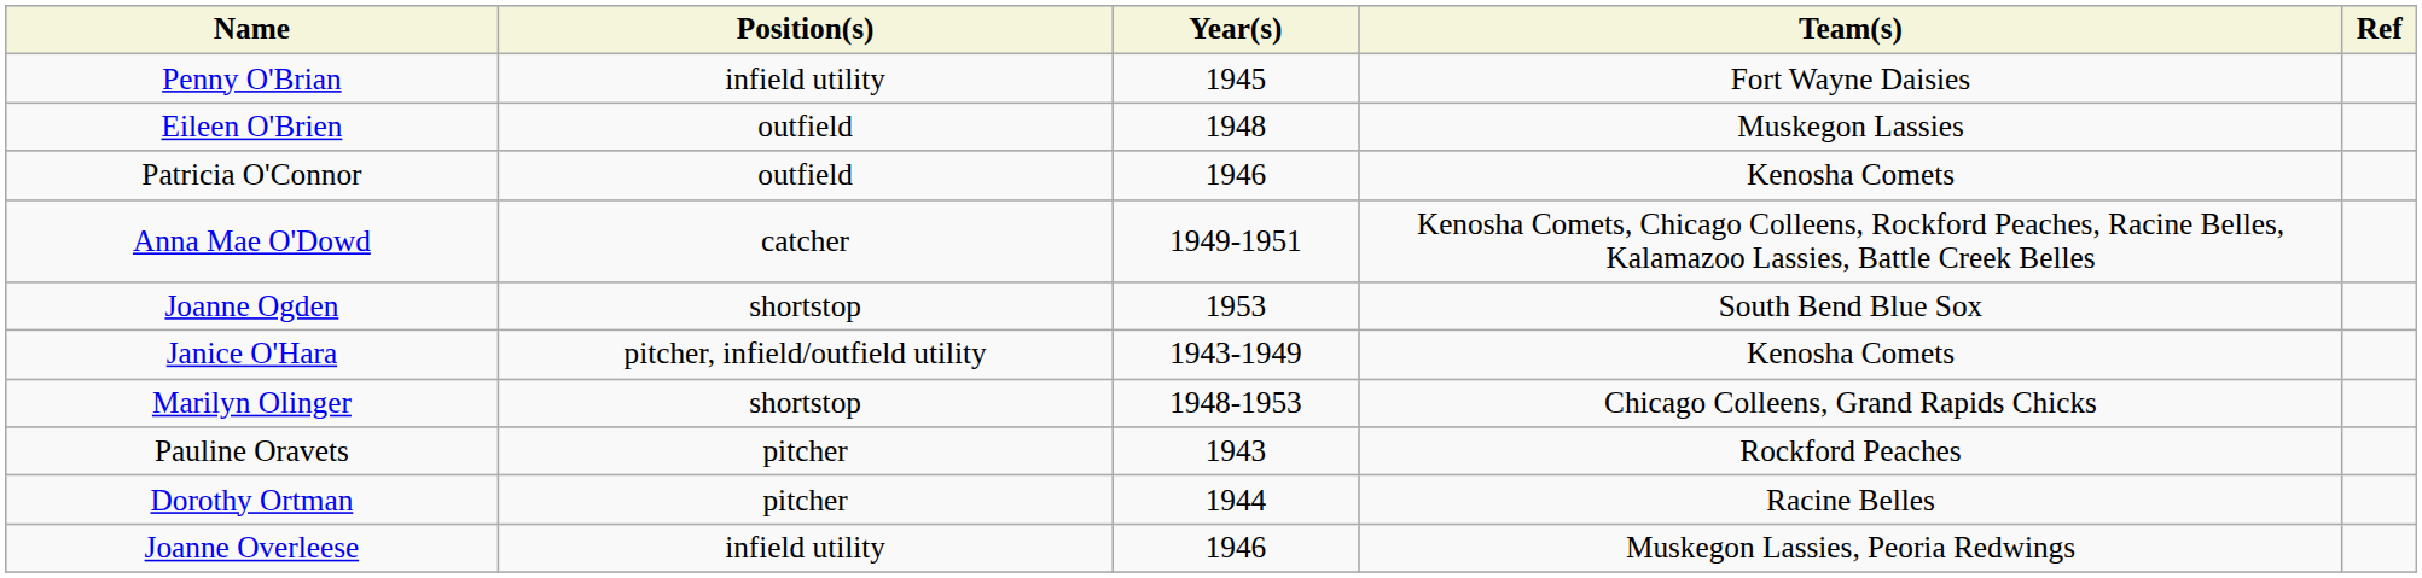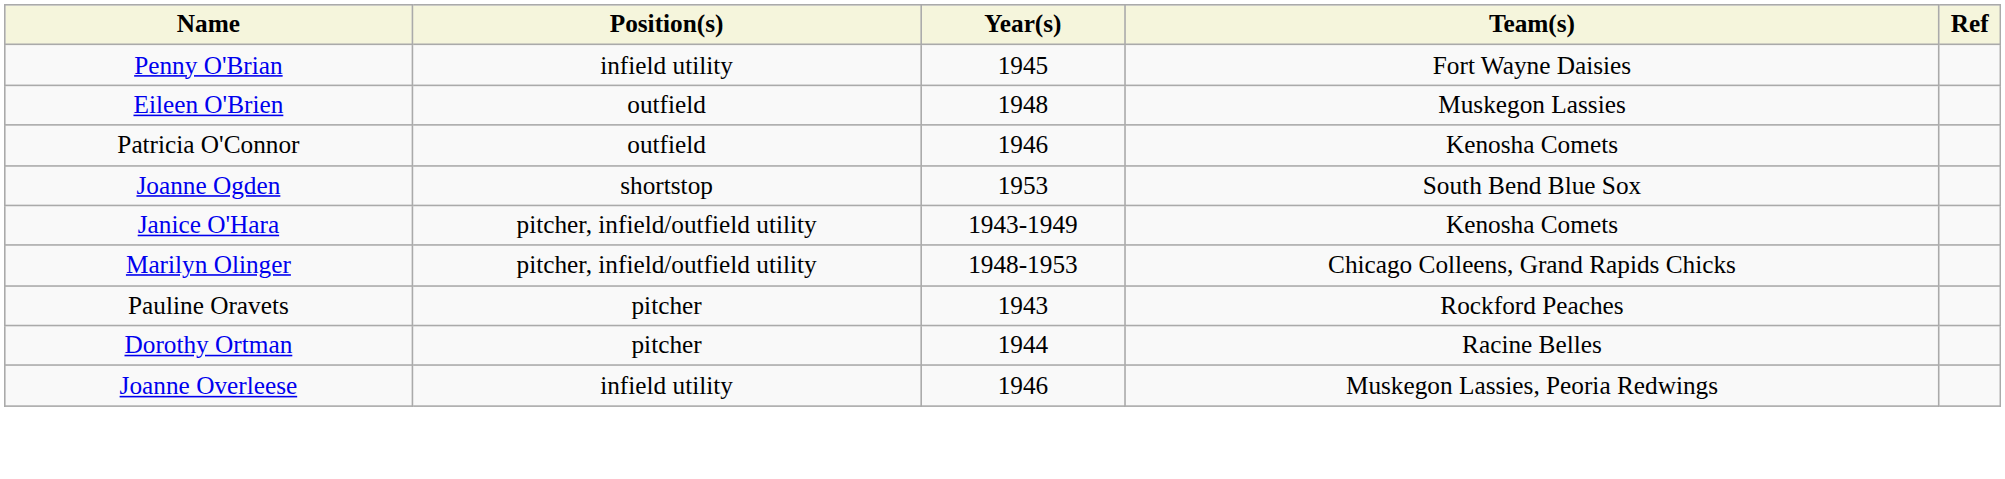 <table class="wikitable" style="width: 100%">
 <tr>
 <th style="background:#F5F5DC;" width=20%>Name</th>
 <th width=25% style="background:#F5F5DC;">Position(s)</th>
 <th width=10% style="background:#F5F5DC;">Year(s)</th>
 <th width=40% style="background:#F5F5DC;">Team(s)</th>
 <th width=3% style="background:#F5F5DC;">Ref</th>
 </tr>
 <tr align=center>
 <td><a href='#'>Penny O'Brian</a></td>
 <td>infield utility</td>
 <td>1945</td>
 <td>Fort Wayne Daisies</td>
 <td></td>
 </tr>
 <tr align=center>
 <td><a href='#'>Eileen O'Brien</a></td>
 <td>outfield</td>
 <td>1948</td>
 <td>Muskegon Lassies</td>
 <td></td>
 </tr>
 <tr align=center>
 <td>Patricia O'Connor</td>
 <td>outfield</td>
 <td>1946</td>
 <td>Kenosha Comets</td>
 <td></td>
 </tr>
 <tr align=center>
-<td><a href='#'>Anna Mae O'Dowd</a></td>
-<td>catcher</td>
-<td>1949-1951</td>
-<td>Kenosha Comets, Chicago Colleens, Rockford Peaches, Racine Belles, Kalamazoo Lassies, Battle Creek Belles</td>
-<td></td>
-</tr>
-<tr align=center>
 <td><a href='#'>Joanne Ogden</a></td>
 <td>shortstop</td>
 <td>1953</td>
 <td>South Bend Blue Sox</td>
 <td></td>
 </tr>
 <tr align=center>
 <td><a href='#'>Janice O'Hara</a></td>
 <td>pitcher, infield/outfield utility</td>
 <td>1943-1949</td>
 <td>Kenosha Comets</td>
 <td></td>
 </tr>
 <tr align=center>
 <td><a href='#'>Marilyn Olinger</a></td>
-<td>shortstop</td>
+<td>pitcher, infield/outfield utility</td>
 <td>1948-1953</td>
 <td>Chicago Colleens, Grand Rapids Chicks</td>
 <td></td>
 </tr>
 <tr align=center>
 <td>Pauline Oravets</td>
 <td>pitcher</td>
 <td>1943</td>
 <td>Rockford Peaches</td>
 <td></td>
 </tr>
 <tr align=center>
 <td><a href='#'>Dorothy Ortman</a></td>
 <td>pitcher</td>
 <td>1944</td>
 <td>Racine Belles</td>
 <td></td>
 </tr>
 <tr align=center>
 <td><a href='#'>Joanne Overleese</a></td>
 <td>infield utility</td>
 <td>1946</td>
 <td>Muskegon Lassies, Peoria Redwings</td>
 <td></td>
 </tr>
 </table>
